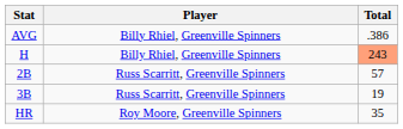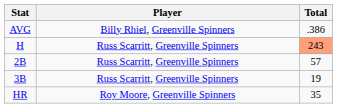 <table class="wikitable" width="40%" style="text-align:center;">
 <tr>
 <th width="5%">Stat</th>
 <th width="60%">Player</th>
 <th width="5%">Total</th>
 </tr>
 <tr>
 <td><a href='#'>AVG</a></td>
 <td><a href='#'>Billy Rhiel</a>, <a href='#'>Greenville Spinners</a></td>
 <td>.386</td>
 </tr>
 <tr>
 <td><a href='#'>H</a></td>
-<td><a href='#'>Billy Rhiel</a>, <a href='#'>Greenville Spinners</a></td>
+<td><a href='#'>Russ Scarritt</a>, <a href='#'>Greenville Spinners</a></td>
 <td style="background: lightsalmon;">243</td>
 </tr>
 <tr>
 <td><a href='#'>2B</a></td>
 <td><a href='#'>Russ Scarritt</a>, <a href='#'>Greenville Spinners</a></td>
 <td>57</td>
 </tr>
 <tr>
 <td><a href='#'>3B</a></td>
 <td><a href='#'>Russ Scarritt</a>, <a href='#'>Greenville Spinners</a></td>
 <td>19</td>
 </tr>
 <tr>
 <td><a href='#'>HR</a></td>
 <td><a href='#'>Roy Moore</a>, <a href='#'>Greenville Spinners</a></td>
 <td>35</td>
 </tr>
 </table>
